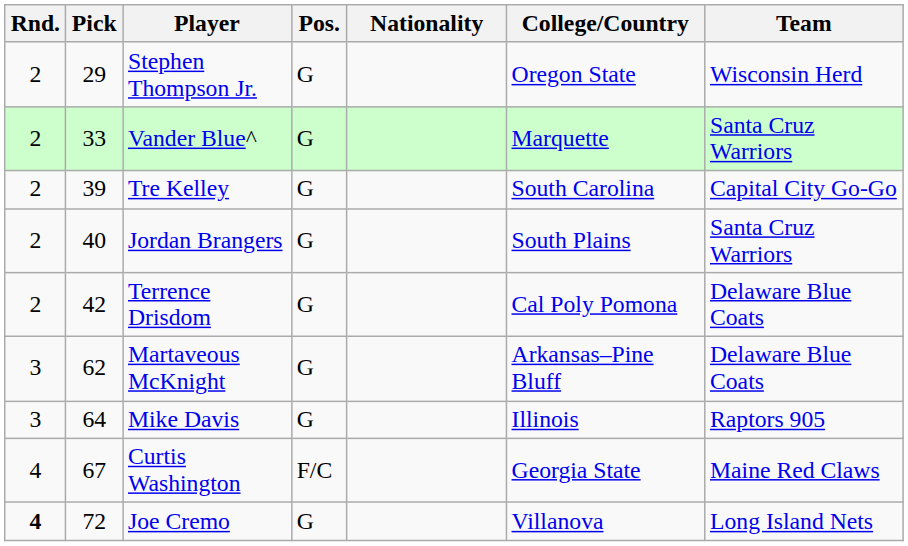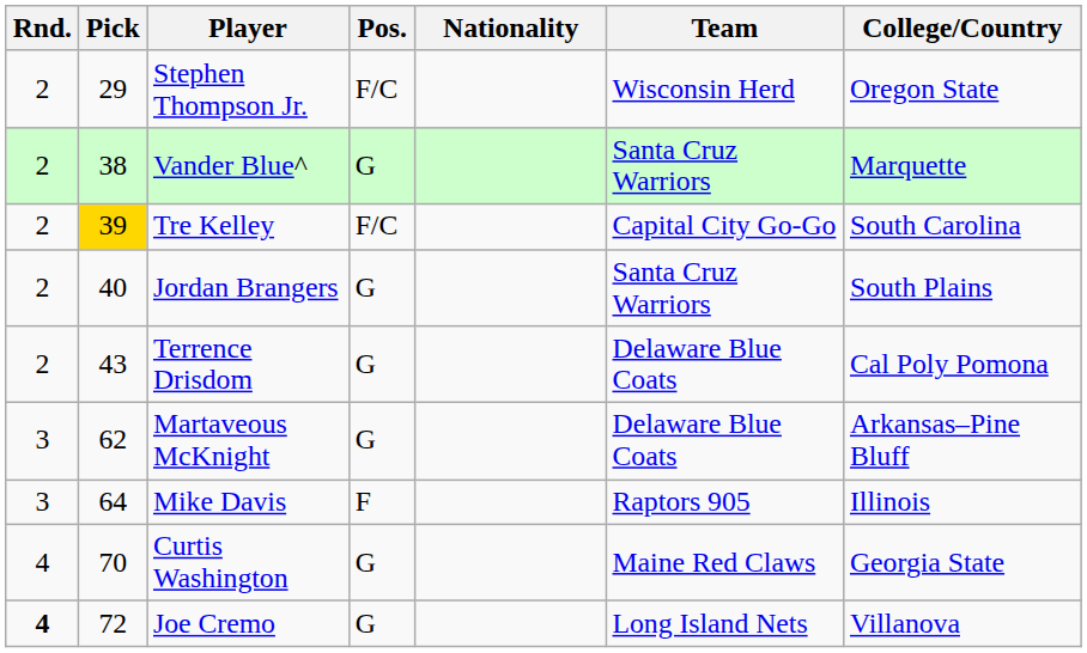 <table class="wikitable sortable">
 <tr>
 <th width="1%">Rnd.</th>
 <th width="1%">Pick</th>
 <th width="17%">Player</th>
 <th width="4%">Pos.</th>
 <th width="16%">Nationality</th>
+<th width="20%" class="unsortable">Team</th>
 <th width="20%">College/Country</th>
-<th width="20%" class="unsortable">Team</th>
 </tr>
 <tr>
 <td align="center">2</td>
 <td align="center">29</td>
 <td><a href='#'>Stephen Thompson Jr.</a></td>
-<td>G</td>
+<td>F/C</td>
 <td></td>
+<td><a href='#'>Wisconsin Herd</a></td>
 <td><a href='#'>Oregon State</a></td>
-<td><a href='#'>Wisconsin Herd</a></td>
 </tr>
 <tr style="background-color:#CCFFCC; width:6em">
 <td align="center">2</td>
-<td align="center">33</td>
+<td align="center">38</td>
 <td><a href='#'>Vander Blue</a>^</td>
 <td>G</td>
 <td></td>
+<td><a href='#'>Santa Cruz Warriors</a></td>
 <td><a href='#'>Marquette</a></td>
-<td><a href='#'>Santa Cruz Warriors</a></td>
 </tr>
 <tr>
 <td align="center">2</td>
-<td align="center">39</td>
+<td align="center" style="background: gold;">39</td>
 <td><a href='#'>Tre Kelley</a></td>
-<td>G</td>
+<td>F/C</td>
 <td></td>
+<td><a href='#'>Capital City Go-Go</a></td>
 <td><a href='#'>South Carolina</a></td>
-<td><a href='#'>Capital City Go-Go</a></td>
 </tr>
 <tr>
 <td align="center">2</td>
 <td align="center">40</td>
 <td><a href='#'>Jordan Brangers</a></td>
 <td>G</td>
 <td></td>
+<td><a href='#'>Santa Cruz Warriors</a></td>
 <td><a href='#'>South Plains</a></td>
-<td><a href='#'>Santa Cruz Warriors</a></td>
 </tr>
 <tr>
 <td align="center">2</td>
-<td align="center">42</td>
+<td align="center">43</td>
 <td><a href='#'>Terrence Drisdom</a></td>
 <td>G</td>
 <td></td>
+<td><a href='#'>Delaware Blue Coats</a></td>
 <td><a href='#'>Cal Poly Pomona</a></td>
-<td><a href='#'>Delaware Blue Coats</a></td>
 </tr>
 <tr>
 <td align="center">3</td>
 <td align="center">62</td>
 <td><a href='#'>Martaveous McKnight</a></td>
 <td>G</td>
 <td></td>
+<td><a href='#'>Delaware Blue Coats</a></td>
 <td><a href='#'>Arkansas–Pine Bluff</a></td>
-<td><a href='#'>Delaware Blue Coats</a></td>
 </tr>
 <tr>
 <td align="center">3</td>
 <td align="center">64</td>
 <td><a href='#'>Mike Davis</a></td>
-<td>G</td>
+<td>F</td>
 <td></td>
+<td><a href='#'>Raptors 905</a></td>
 <td><a href='#'>Illinois</a></td>
-<td><a href='#'>Raptors 905</a></td>
 </tr>
 <tr>
 <td align="center">4</td>
-<td align="center">67</td>
+<td align="center">70</td>
 <td><a href='#'>Curtis Washington</a></td>
-<td>F/C</td>
+<td>G</td>
 <td></td>
+<td><a href='#'>Maine Red Claws</a></td>
 <td><a href='#'>Georgia State</a></td>
-<td><a href='#'>Maine Red Claws</a></td>
 </tr>
 <tr>
 <td align="center"><strong>4</strong></td>
 <td align="center">72</td>
 <td><a href='#'>Joe Cremo</a></td>
 <td>G</td>
 <td></td>
+<td><a href='#'>Long Island Nets</a></td>
 <td><a href='#'>Villanova</a></td>
-<td><a href='#'>Long Island Nets</a></td>
 </tr>
 </table>
